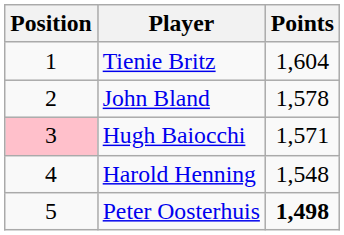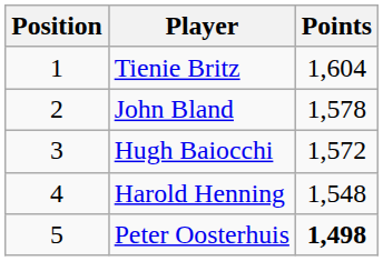 <table class=wikitable>
 <tr>
 <th>Position</th>
 <th>Player</th>
 <th>Points</th>
 </tr>
 <tr>
 <td align=center>1</td>
 <td> <a href='#'>Tienie Britz</a></td>
 <td align=center>1,604</td>
 </tr>
 <tr>
 <td align=center>2</td>
 <td> <a href='#'>John Bland</a></td>
 <td align=center>1,578</td>
 </tr>
 <tr>
-<td align=center style="background: pink;">3</td>
+<td align=center>3</td>
 <td> <a href='#'>Hugh Baiocchi</a></td>
-<td align=center>1,571</td>
+<td align=center>1,572</td>
 </tr>
 <tr>
 <td align=center>4</td>
 <td> <a href='#'>Harold Henning</a></td>
 <td align=center>1,548</td>
 </tr>
 <tr>
 <td align=center>5</td>
 <td> <a href='#'>Peter Oosterhuis</a></td>
 <td align=center><strong>1,498</strong></td>
 </tr>
 </table>
